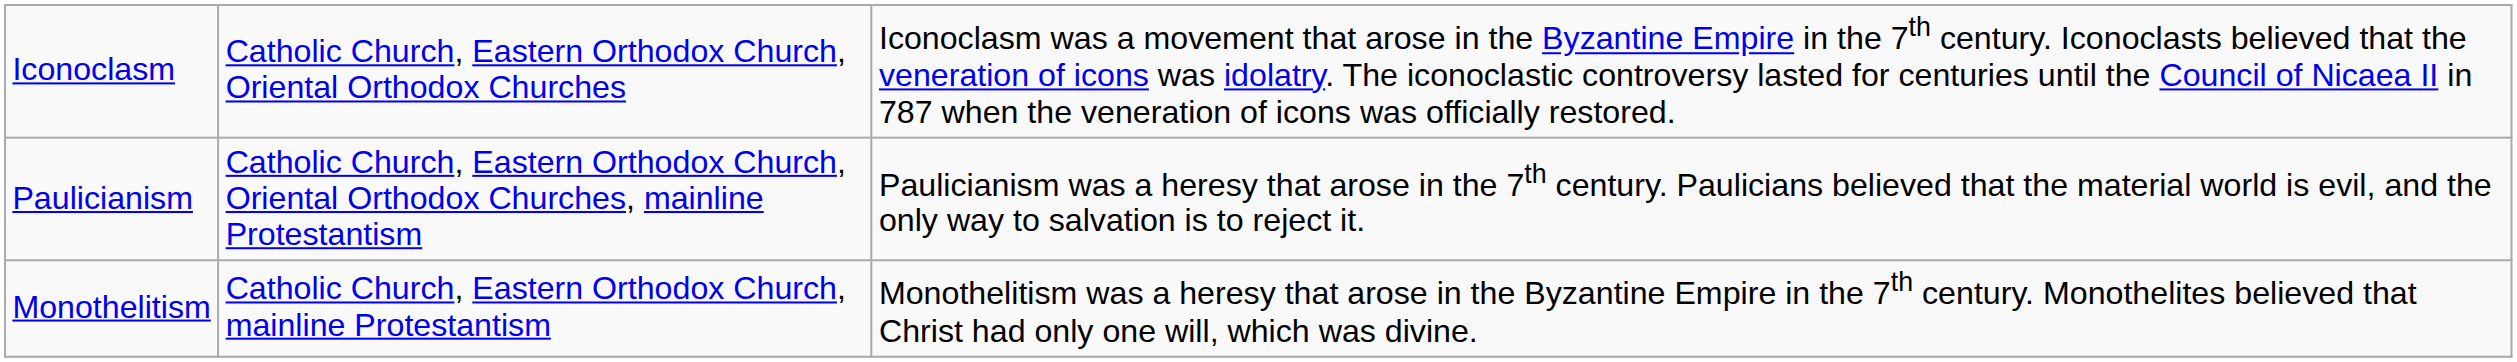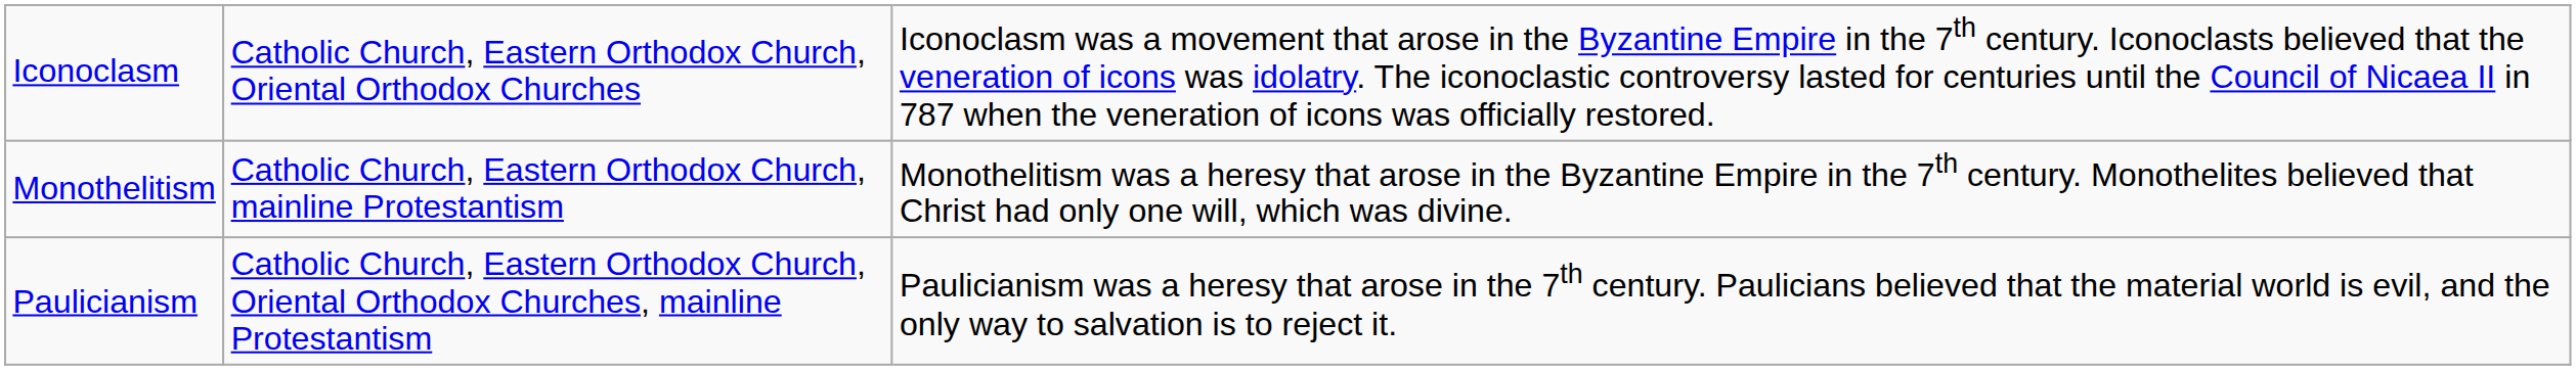 <table class="wikitable">
 <tr>
 <td><a href='#'>Iconoclasm</a></td>
 <td><a href='#'>Catholic Church</a>, <a href='#'>Eastern Orthodox Church</a>, <a href='#'>Oriental Orthodox Churches</a></td>
 <td>Iconoclasm was a movement that arose in the <a href='#'>Byzantine Empire</a> in the 7<sup>th</sup> century. Iconoclasts believed that the <a href='#'>veneration of icons</a> was <a href='#'>idolatry</a>. The iconoclastic controversy lasted for centuries until the <a href='#'>Council of Nicaea II</a> in 787 when the veneration of icons was officially restored.</td>
 </tr>
 <tr>
+<td><a href='#'>Monothelitism</a></td>
+<td><a href='#'>Catholic Church</a>, <a href='#'>Eastern Orthodox Church</a>, <a href='#'>mainline Protestantism</a></td>
+<td>Monothelitism was a heresy that arose in the Byzantine Empire in the 7<sup>th</sup> century. Monothelites believed that Christ had only one will, which was divine.</td>
+</tr>
+<tr>
 <td><a href='#'>Paulicianism</a></td>
 <td><a href='#'>Catholic Church</a>, <a href='#'>Eastern Orthodox Church</a>, <a href='#'>Oriental Orthodox Churches</a>, <a href='#'>mainline Protestantism</a></td>
 <td>Paulicianism was a heresy that arose in the 7<sup>th</sup> century. Paulicians believed that the material world is evil, and the only way to salvation is to reject it.</td>
 </tr>
-<tr>
-<td><a href='#'>Monothelitism</a></td>
-<td><a href='#'>Catholic Church</a>, <a href='#'>Eastern Orthodox Church</a>, <a href='#'>mainline Protestantism</a></td>
-<td>Monothelitism was a heresy that arose in the Byzantine Empire in the 7<sup>th</sup> century. Monothelites believed that Christ had only one will, which was divine.</td>
-</tr>
 </table>
